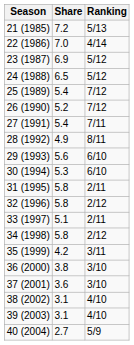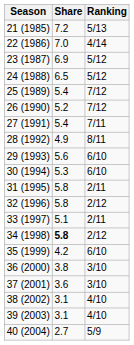 <table class="wikitable sortable">
 <tr>
 <th>Season</th>
 <th>Share</th>
 <th>Ranking</th>
 </tr>
 <tr>
 <td>21 (1985)</td>
 <td>7.2</td>
 <td>5/13</td>
 </tr>
 <tr>
 <td>22 (1986)</td>
 <td>7.0</td>
 <td>4/14</td>
 </tr>
 <tr>
 <td>23 (1987)</td>
 <td>6.9</td>
 <td>5/12</td>
 </tr>
 <tr>
 <td>24 (1988)</td>
 <td>6.5</td>
 <td>5/12</td>
 </tr>
 <tr>
 <td>25 (1989)</td>
 <td>5.4</td>
 <td>7/12</td>
 </tr>
 <tr>
 <td>26 (1990)</td>
 <td>5.2</td>
 <td>7/12</td>
 </tr>
 <tr>
 <td>27 (1991)</td>
 <td>5.4</td>
 <td>7/11</td>
 </tr>
 <tr>
 <td>28 (1992)</td>
 <td>4.9</td>
 <td>8/11</td>
 </tr>
 <tr>
 <td>29 (1993)</td>
 <td>5.6</td>
 <td>6/10</td>
 </tr>
 <tr>
 <td>30 (1994)</td>
 <td>5.3</td>
 <td>6/10</td>
 </tr>
 <tr>
 <td>31 (1995)</td>
 <td>5.8</td>
 <td>2/11</td>
 </tr>
 <tr>
 <td>32 (1996)</td>
 <td>5.8</td>
 <td>2/12</td>
 </tr>
 <tr>
 <td>33 (1997)</td>
 <td>5.1</td>
 <td>2/11</td>
 </tr>
 <tr>
 <td>34 (1998)</td>
-<td>5.8</td>
+<td><strong>5.8</strong></td>
 <td>2/12</td>
 </tr>
 <tr>
 <td>35 (1999)</td>
 <td>4.2</td>
-<td>3/11</td>
+<td>6/10</td>
 </tr>
 <tr>
 <td>36 (2000)</td>
 <td>3.8</td>
 <td>3/10</td>
 </tr>
 <tr>
 <td>37 (2001)</td>
 <td>3.6</td>
 <td>3/10</td>
 </tr>
 <tr>
 <td>38 (2002)</td>
 <td>3.1</td>
 <td>4/10</td>
 </tr>
 <tr>
 <td>39 (2003)</td>
 <td>3.1</td>
 <td>4/10</td>
 </tr>
 <tr>
 <td>40 (2004)</td>
 <td>2.7</td>
 <td>5/9</td>
 </tr>
 </table>
